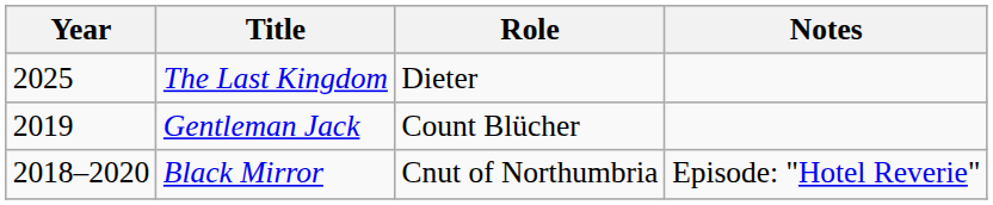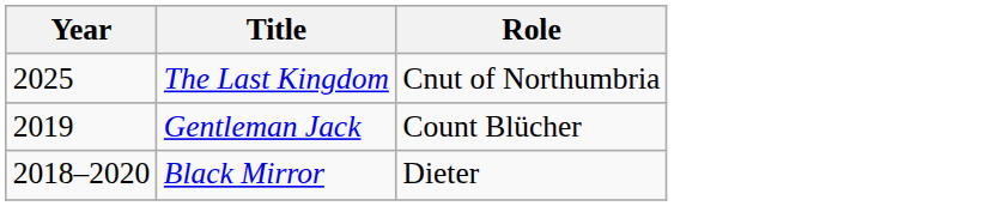 <table class="wikitable">
 <tr>
 <th>Year</th>
 <th>Title</th>
 <th>Role</th>
-<th>Notes</th>
 </tr>
 <tr>
 <td>2025</td>
 <td><em><a href='#'>The Last Kingdom</a></em></td>
-<td>Dieter</td>
-<td></td>
+<td>Cnut of Northumbria</td>
 </tr>
 <tr>
 <td>2019</td>
 <td><em><a href='#'>Gentleman Jack</a></em></td>
 <td>Count Blücher</td>
-<td></td>
 </tr>
 <tr>
 <td>2018–2020</td>
 <td><em><a href='#'>Black Mirror</a></em></td>
-<td>Cnut of Northumbria</td>
-<td>Episode: "<a href='#'>Hotel Reverie</a>"</td>
+<td>Dieter</td>
 </tr>
 </table>
